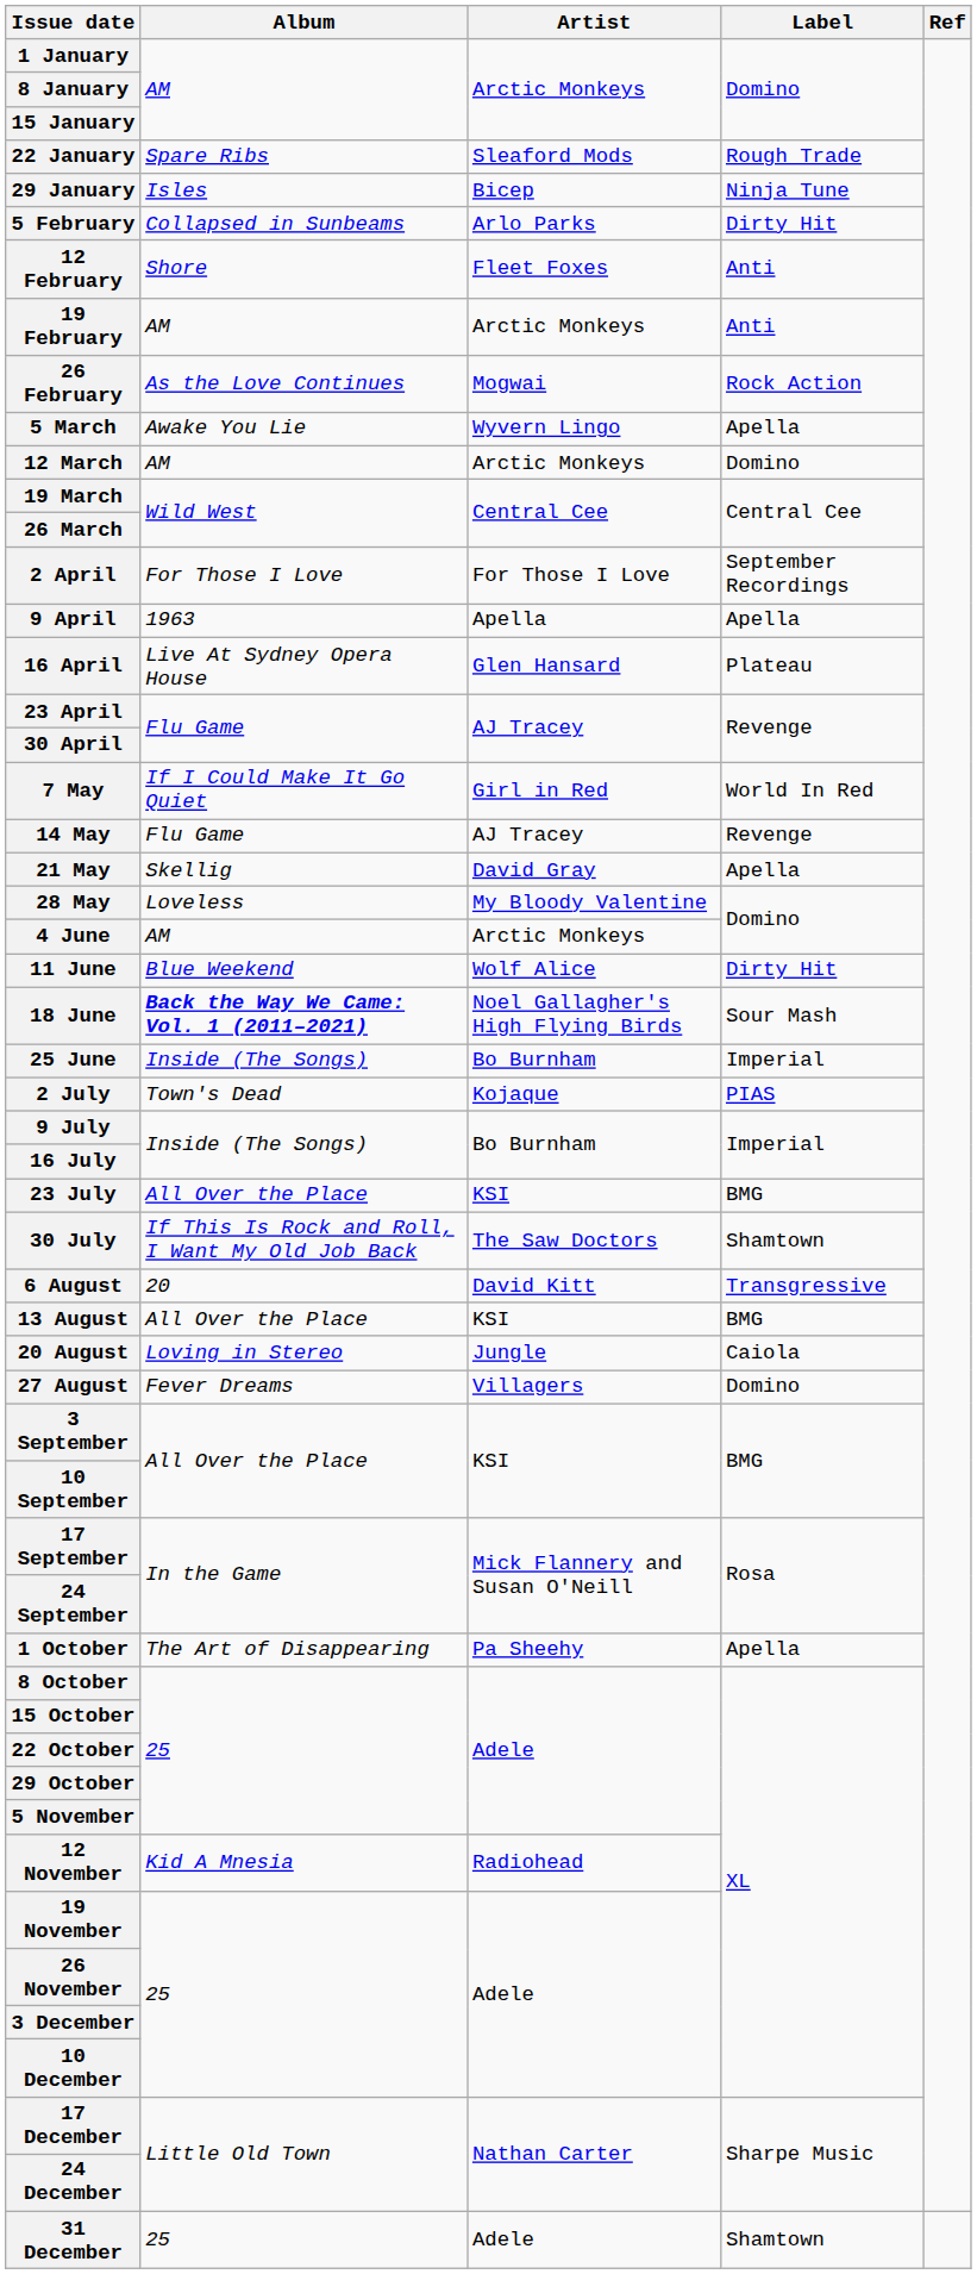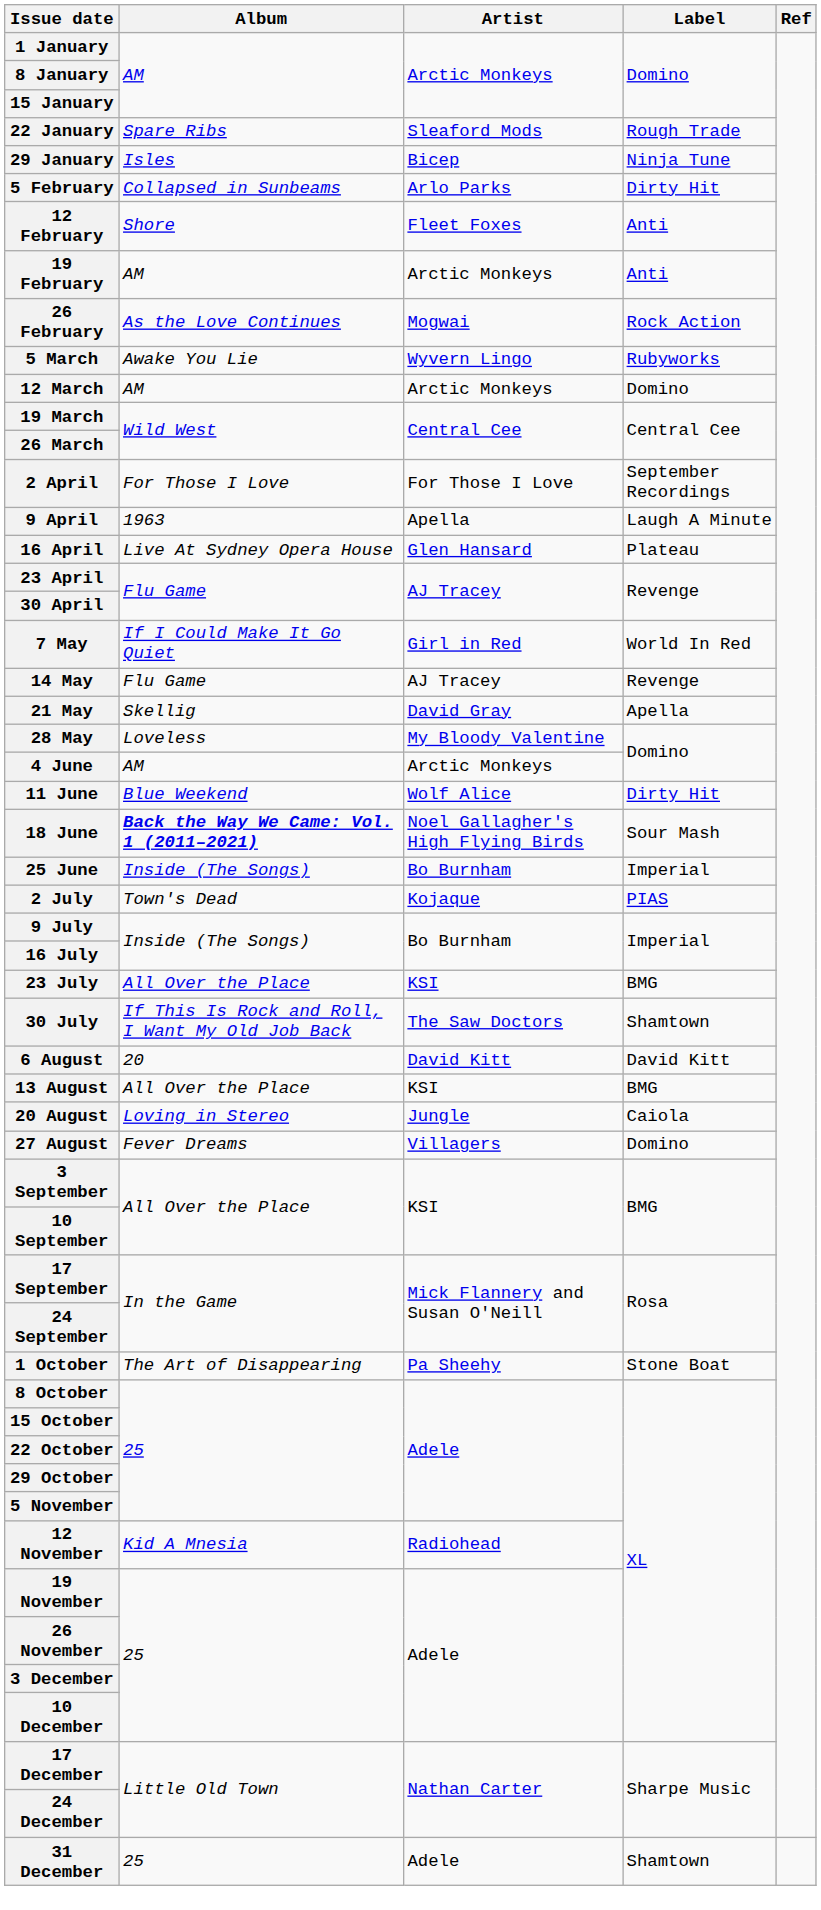 <table class="wikitable plainrowheaders" style="text-align:left">
 <tr>
 <th scope="col">Issue date</th>
 <th scope="col">Album</th>
 <th scope="col">Artist</th>
 <th scope="col">Label</th>
 <th scope="col">Ref</th>
 </tr>
 <tr>
 <th scope="row">1 January</th>
 <td rowspan="3"><em><a href='#'>AM</a></em></td>
 <td rowspan="3"><a href='#'>Arctic Monkeys</a></td>
 <td rowspan="3"><a href='#'>Domino</a></td>
 <td rowspan="52"></td>
 </tr>
 <tr>
 <th scope="row">8 January</th>
 </tr>
 <tr>
 <th scope="row">15 January</th>
 </tr>
 <tr>
 <th scope="row">22 January</th>
 <td><em><a href='#'>Spare Ribs</a></em></td>
 <td><a href='#'>Sleaford Mods</a></td>
 <td><a href='#'>Rough Trade</a></td>
 </tr>
 <tr>
 <th scope="row">29 January</th>
 <td><em><a href='#'>Isles</a></em></td>
 <td><a href='#'>Bicep</a></td>
 <td><a href='#'>Ninja Tune</a></td>
 </tr>
 <tr>
 <th scope="row">5 February</th>
 <td><em><a href='#'>Collapsed in Sunbeams</a></em></td>
 <td><a href='#'>Arlo Parks</a></td>
 <td><a href='#'>Dirty Hit</a></td>
 </tr>
 <tr>
 <th scope="row">12 February</th>
 <td><em><a href='#'>Shore</a></em></td>
 <td><a href='#'>Fleet Foxes</a></td>
 <td><a href='#'>Anti</a></td>
 </tr>
 <tr>
 <th scope="row">19 February</th>
 <td><em>AM</em></td>
 <td>Arctic Monkeys</td>
 <td><a href='#'>Anti</a></td>
 </tr>
 <tr>
 <th scope="row">26 February</th>
 <td><em><a href='#'>As the Love Continues</a></em></td>
 <td><a href='#'>Mogwai</a></td>
 <td><a href='#'>Rock Action</a></td>
 </tr>
 <tr>
 <th scope="row">5 March</th>
 <td><em>Awake You Lie</em></td>
 <td><a href='#'>Wyvern Lingo</a></td>
-<td>Apella</td>
+<td><a href='#'>Rubyworks</a></td>
 </tr>
 <tr>
 <th scope="row">12 March</th>
 <td><em>AM</em></td>
 <td>Arctic Monkeys</td>
 <td>Domino</td>
 </tr>
 <tr>
 <th scope="row">19 March</th>
 <td rowspan=2><em><a href='#'>Wild West</a></em></td>
 <td rowspan=2><a href='#'>Central Cee</a></td>
 <td rowspan=2>Central Cee</td>
 </tr>
 <tr>
 <th scope="row">26 March</th>
 </tr>
 <tr>
 <th scope="row">2 April</th>
 <td><em>For Those I Love</em></td>
 <td>For Those I Love</td>
 <td>September Recordings</td>
 </tr>
 <tr>
 <th scope="row">9 April</th>
 <td><em>1963</em></td>
 <td>Apella</td>
-<td>Apella</td>
+<td>Laugh A Minute</td>
 </tr>
 <tr>
 <th scope="row">16 April</th>
 <td><em>Live At Sydney Opera House</em></td>
 <td><a href='#'>Glen Hansard</a></td>
 <td>Plateau</td>
 </tr>
 <tr>
 <th scope="row">23 April</th>
 <td rowspan="2"><em><a href='#'>Flu Game</a></em></td>
 <td rowspan="2"><a href='#'>AJ Tracey</a></td>
 <td rowspan="2">Revenge</td>
 </tr>
 <tr>
 <th scope="row">30 April</th>
 </tr>
 <tr>
 <th scope="row">7 May</th>
 <td><em><a href='#'>If I Could Make It Go Quiet</a></em></td>
 <td><a href='#'>Girl in Red</a></td>
 <td>World In Red</td>
 </tr>
 <tr>
 <th scope="row">14 May</th>
 <td><em>Flu Game</em></td>
 <td>AJ Tracey</td>
 <td>Revenge</td>
 </tr>
 <tr>
 <th scope="row">21 May</th>
 <td><em>Skellig</em></td>
 <td><a href='#'>David Gray</a></td>
 <td>Apella</td>
 </tr>
 <tr>
 <th scope="row">28 May</th>
 <td><em>Loveless</em></td>
 <td><a href='#'>My Bloody Valentine</a></td>
 <td rowspan=2>Domino</td>
 </tr>
 <tr>
 <th scope="row">4 June</th>
 <td><em>AM</em></td>
 <td>Arctic Monkeys</td>
 </tr>
 <tr>
 <th scope="row">11 June</th>
 <td><em><a href='#'>Blue Weekend</a></em></td>
 <td><a href='#'>Wolf Alice</a></td>
 <td><a href='#'>Dirty Hit</a></td>
 </tr>
 <tr>
 <th scope="row">18 June</th>
 <td><strong><em><a href='#'>Back the Way We Came: Vol. 1 (2011–2021)</a></em></strong></td>
 <td><a href='#'>Noel Gallagher's High Flying Birds</a></td>
 <td>Sour Mash</td>
 </tr>
 <tr>
 <th scope="row">25 June</th>
 <td><em><a href='#'>Inside (The Songs)</a></em></td>
 <td><a href='#'>Bo Burnham</a></td>
 <td>Imperial</td>
 </tr>
 <tr>
 <th scope="row">2 July</th>
 <td><em>Town's Dead</em></td>
 <td><a href='#'>Kojaque</a></td>
 <td><a href='#'>PIAS</a></td>
 </tr>
 <tr>
 <th scope="row">9 July</th>
 <td rowspan=2><em>Inside (The Songs)</em></td>
 <td rowspan=2>Bo Burnham</td>
 <td rowspan=2>Imperial</td>
 </tr>
 <tr>
 <th scope="row">16 July</th>
 </tr>
 <tr>
 <th scope="row">23 July</th>
 <td><em><a href='#'>All Over the Place</a></em></td>
 <td><a href='#'>KSI</a></td>
 <td>BMG</td>
 </tr>
 <tr>
 <th scope="row">30 July</th>
 <td><em><a href='#'>If This Is Rock and Roll, I Want My Old Job Back</a></em></td>
 <td><a href='#'>The Saw Doctors</a></td>
 <td>Shamtown</td>
 </tr>
 <tr>
 <th scope="row">6 August</th>
 <td><em>20</em></td>
 <td><a href='#'>David Kitt</a></td>
-<td><a href='#'>Transgressive</a></td>
+<td>David Kitt</td>
 </tr>
 <tr>
 <th scope="row">13 August</th>
 <td><em>All Over the Place</em></td>
 <td>KSI</td>
 <td>BMG</td>
 </tr>
 <tr>
 <th scope="row">20 August</th>
 <td><em><a href='#'>Loving in Stereo</a></em></td>
 <td><a href='#'>Jungle</a></td>
 <td>Caiola</td>
 </tr>
 <tr>
 <th scope="row">27 August</th>
 <td><em>Fever Dreams</em></td>
 <td><a href='#'>Villagers</a></td>
 <td>Domino</td>
 </tr>
 <tr>
 <th scope="row">3 September</th>
 <td rowspan=2><em>All Over the Place</em></td>
 <td rowspan=2>KSI</td>
 <td rowspan=2>BMG</td>
 </tr>
 <tr>
 <th scope="row">10 September</th>
 </tr>
 <tr>
 <th scope="row">17 September</th>
 <td rowspan=2><em>In the Game</em></td>
 <td rowspan=2><a href='#'>Mick Flannery</a> and Susan O'Neill</td>
 <td rowspan=2>Rosa</td>
 </tr>
 <tr>
 <th scope="row">24 September</th>
 </tr>
 <tr>
 <th scope="row">1 October</th>
 <td><em>The Art of Disappearing</em></td>
 <td><a href='#'>Pa Sheehy</a></td>
-<td>Apella</td>
+<td>Stone Boat</td>
 </tr>
 <tr>
 <th scope="row">8 October</th>
 <td rowspan=5><em><a href='#'>25</a></em></td>
 <td rowspan=5><a href='#'>Adele</a></td>
 <td rowspan=10><a href='#'>XL</a></td>
 </tr>
 <tr>
 <th scope="row">15 October</th>
 </tr>
 <tr>
 <th scope="row">22 October</th>
 </tr>
 <tr>
 <th scope="row">29 October</th>
 </tr>
 <tr>
 <th scope="row">5 November</th>
 </tr>
 <tr>
 <th scope="row">12 November</th>
 <td><em><a href='#'>Kid A Mnesia</a></em></td>
 <td><a href='#'>Radiohead</a></td>
 </tr>
 <tr>
 <th scope="row">19 November</th>
 <td rowspan=4><em>25</em></td>
 <td rowspan=4>Adele</td>
 </tr>
 <tr>
 <th scope="row">26 November</th>
 </tr>
 <tr>
 <th scope="row">3 December</th>
 </tr>
 <tr>
 <th scope="row">10 December</th>
 </tr>
 <tr>
 <th scope="row">17 December</th>
 <td rowspan=2><em>Little Old Town</em></td>
 <td rowspan=2><a href='#'>Nathan Carter</a></td>
 <td rowspan=2>Sharpe Music</td>
 </tr>
 <tr>
 <th scope="row">24 December</th>
 </tr>
 <tr>
 <th scope="row">31 December</th>
 <td><em>25</em></td>
 <td>Adele</td>
 <td>Shamtown</td>
 </tr>
 </table>
